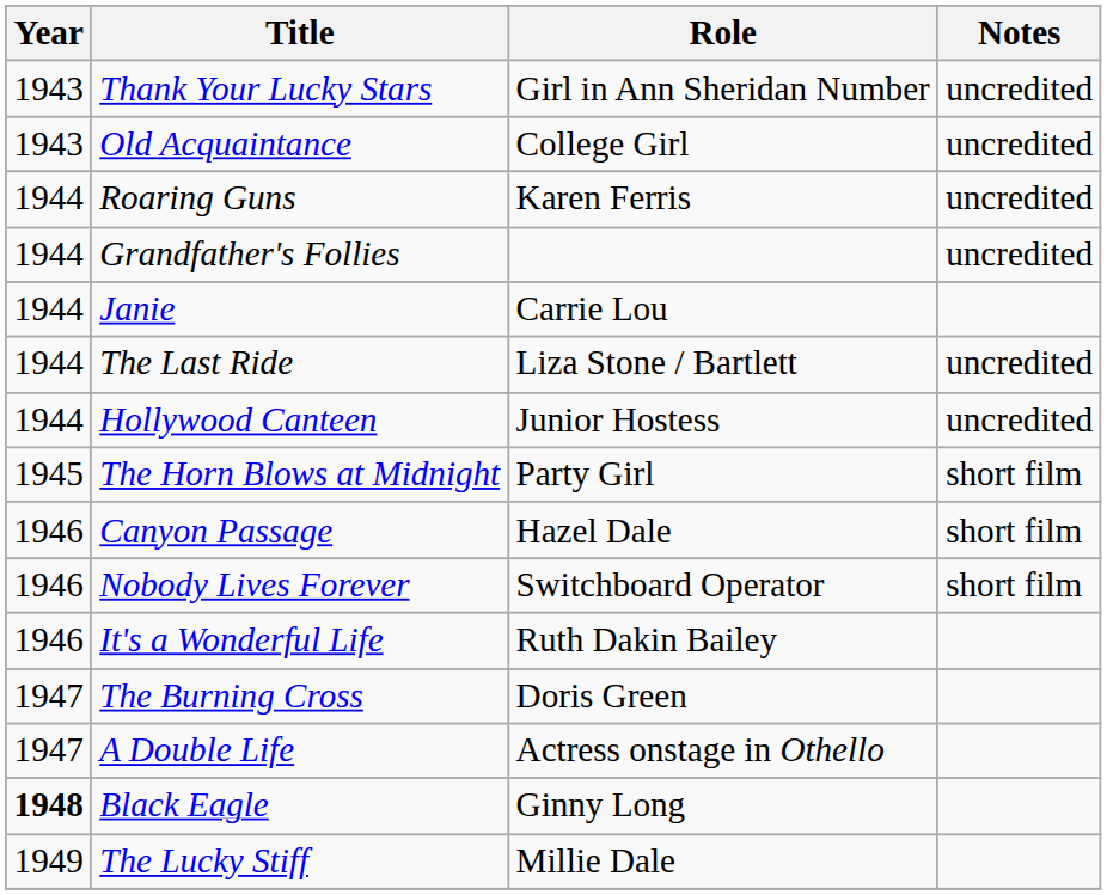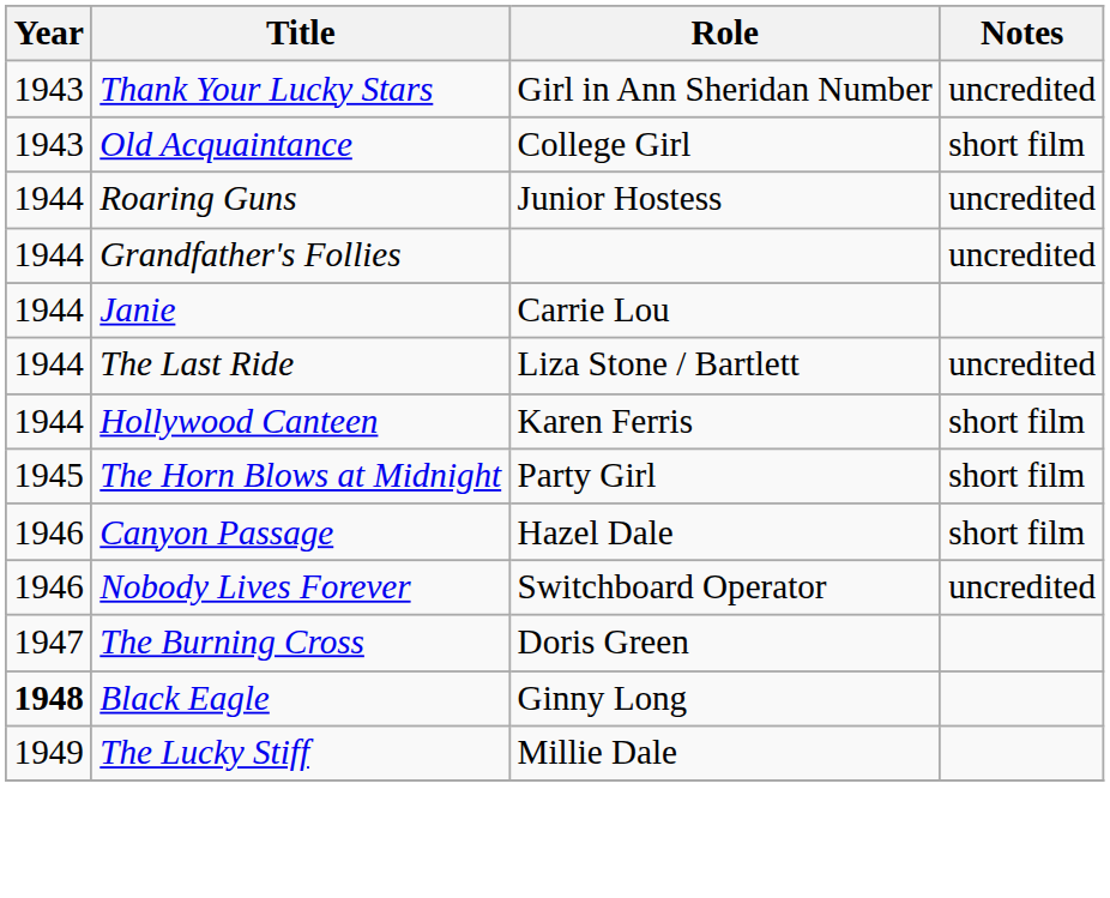 <table class="wikitable sortable">
 <tr>
 <th>Year</th>
 <th>Title</th>
 <th>Role</th>
 <th>Notes</th>
 </tr>
 <tr>
 <td>1943</td>
 <td><em><a href='#'>Thank Your Lucky Stars</a></em></td>
 <td>Girl in Ann Sheridan Number</td>
 <td>uncredited</td>
 </tr>
 <tr>
 <td>1943</td>
 <td><em><a href='#'>Old Acquaintance</a></em></td>
 <td>College Girl</td>
-<td>uncredited</td>
+<td>short film</td>
 </tr>
 <tr>
 <td>1944</td>
 <td><em>Roaring Guns</em></td>
-<td>Karen Ferris</td>
+<td>Junior Hostess</td>
 <td>uncredited</td>
 </tr>
 <tr>
 <td>1944</td>
 <td><em>Grandfather's Follies</em></td>
 <td></td>
 <td>uncredited</td>
 </tr>
 <tr>
 <td>1944</td>
 <td><em><a href='#'>Janie</a></em></td>
 <td>Carrie Lou</td>
 <td></td>
 </tr>
 <tr>
 <td>1944</td>
 <td><em>The Last Ride</em></td>
 <td>Liza Stone / Bartlett</td>
 <td>uncredited</td>
 </tr>
 <tr>
 <td>1944</td>
 <td><em><a href='#'>Hollywood Canteen</a></em></td>
-<td>Junior Hostess</td>
-<td>uncredited</td>
+<td>Karen Ferris</td>
+<td>short film</td>
 </tr>
 <tr>
 <td>1945</td>
 <td><em><a href='#'>The Horn Blows at Midnight</a></em></td>
 <td>Party Girl</td>
 <td>short film</td>
 </tr>
 <tr>
 <td>1946</td>
 <td><em><a href='#'>Canyon Passage</a></em></td>
 <td>Hazel Dale</td>
 <td>short film</td>
 </tr>
 <tr>
 <td>1946</td>
 <td><em><a href='#'>Nobody Lives Forever</a></em></td>
 <td>Switchboard Operator</td>
-<td>short film</td>
-</tr>
-<tr>
-<td>1946</td>
-<td><em><a href='#'>It's a Wonderful Life</a></em></td>
-<td>Ruth Dakin Bailey</td>
-<td></td>
+<td>uncredited</td>
 </tr>
 <tr>
 <td>1947</td>
 <td><em><a href='#'>The Burning Cross</a></em></td>
 <td>Doris Green</td>
-<td></td>
-</tr>
-<tr>
-<td>1947</td>
-<td><em><a href='#'>A Double Life</a></em></td>
-<td>Actress onstage in <em>Othello</em></td>
 <td></td>
 </tr>
 <tr>
 <td><strong>1948</strong></td>
 <td><em><a href='#'>Black Eagle</a></em></td>
 <td>Ginny Long</td>
 <td></td>
 </tr>
 <tr>
 <td>1949</td>
 <td><em><a href='#'>The Lucky Stiff</a></em></td>
 <td>Millie Dale</td>
 <td></td>
 </tr>
 <tr>
 </tr>
 </table>
